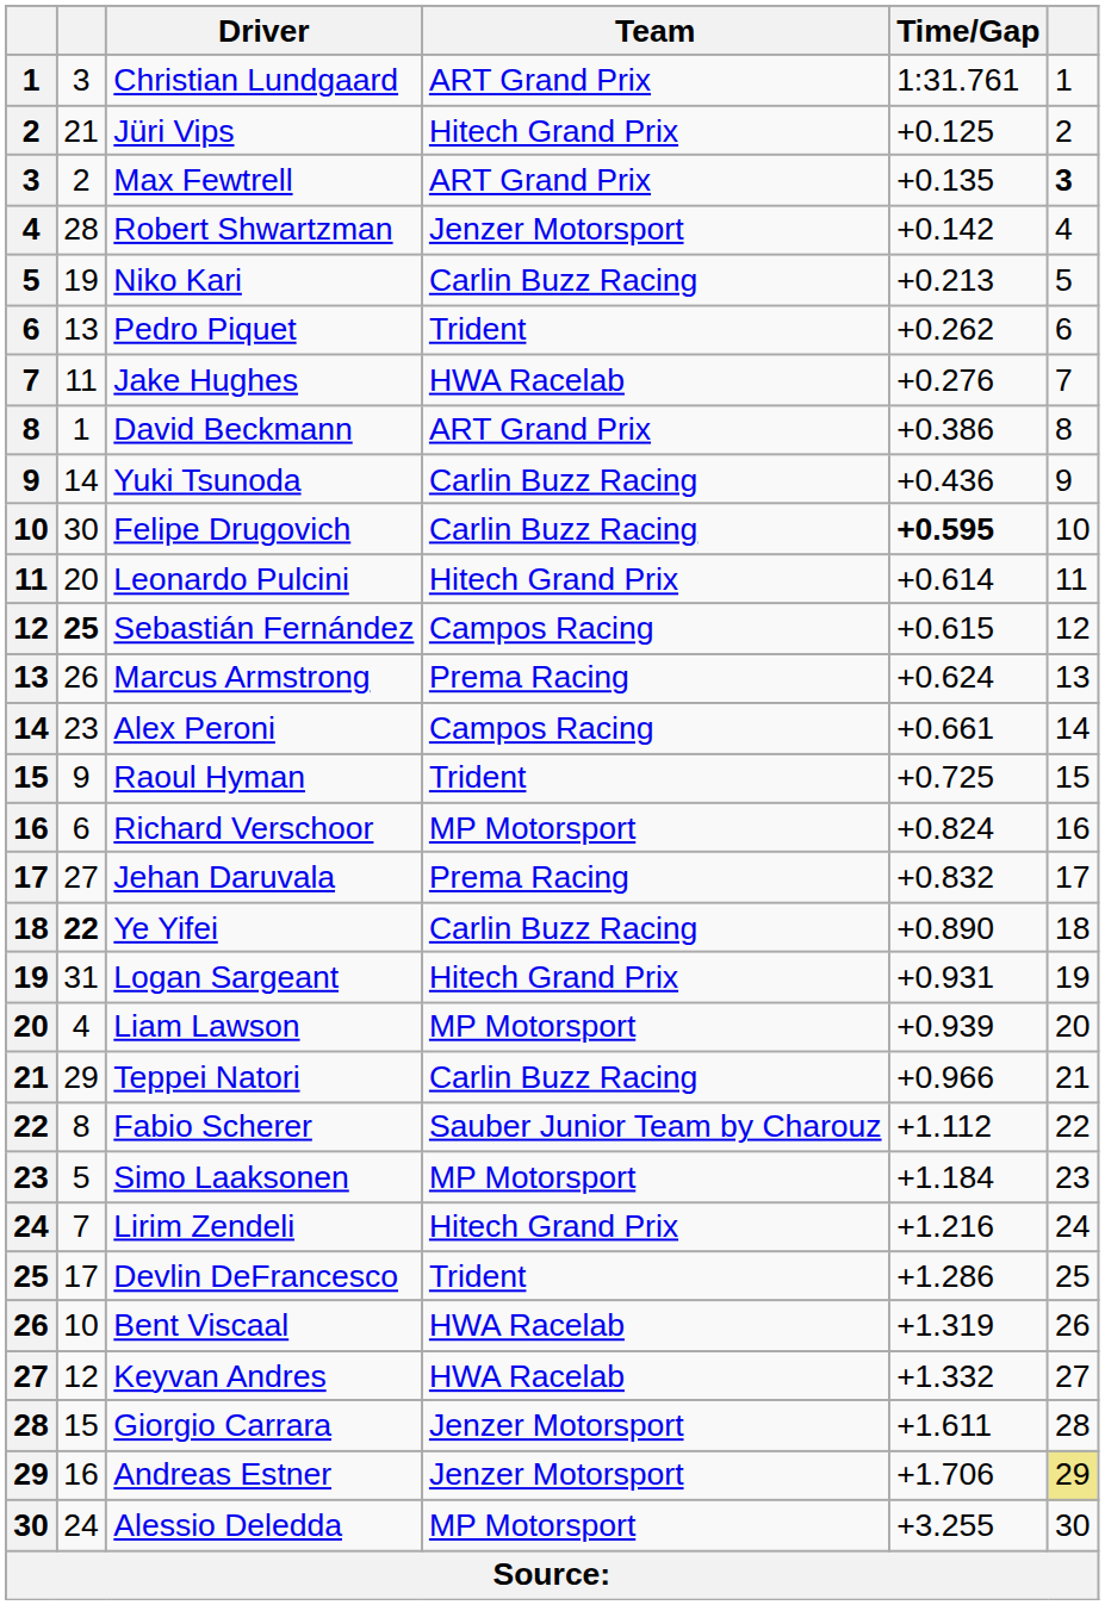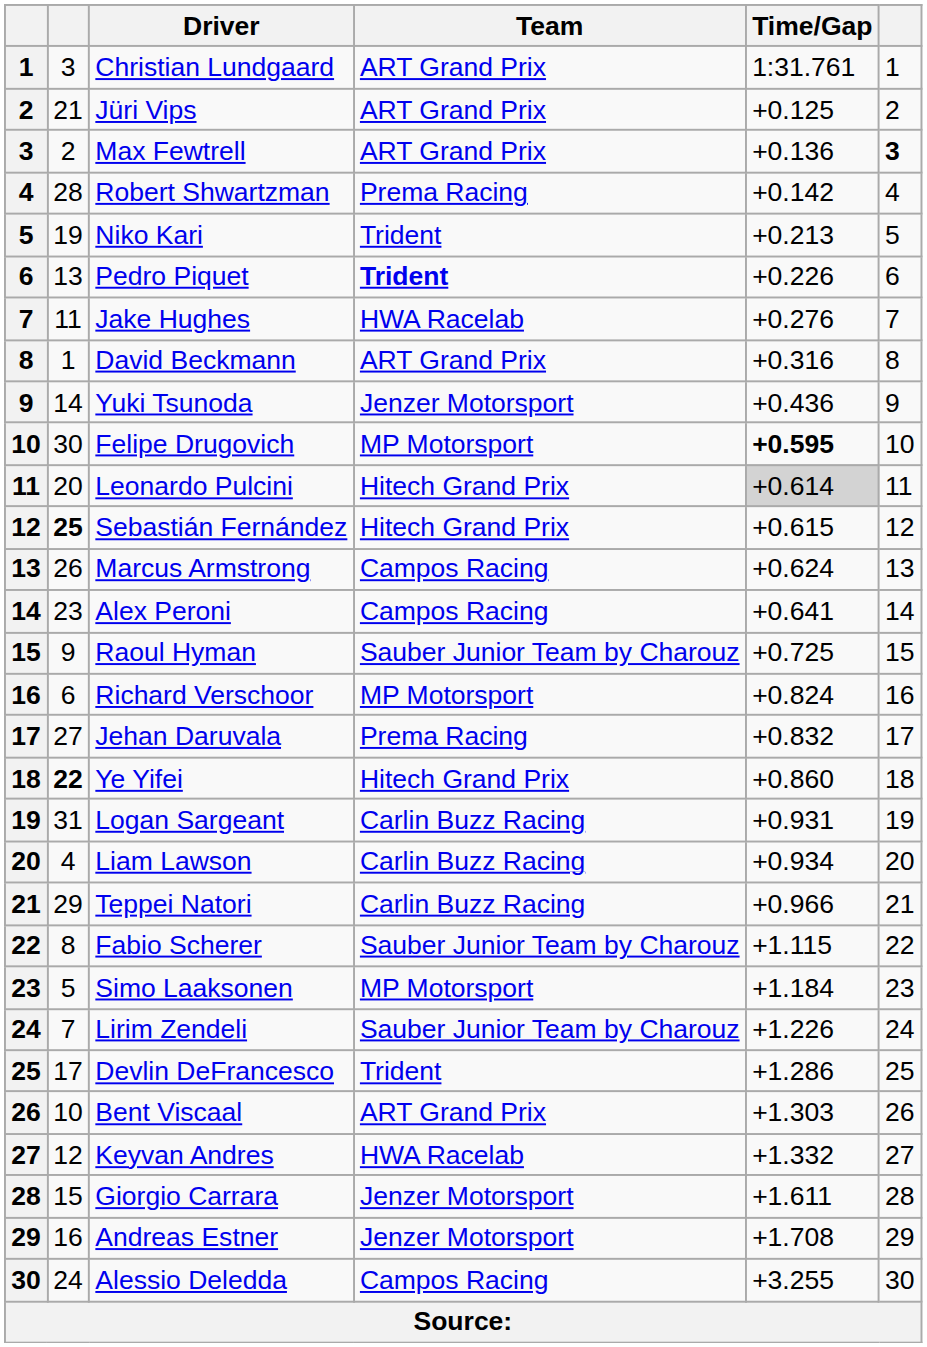 <table class="wikitable" style="font-size:85%">
 <tr>
 <th></th>
 <th></th>
 <th>Driver</th>
 <th>Team</th>
 <th>Time/Gap</th>
 <th></th>
 </tr>
 <tr>
 <th>1</th>
 <td align="center">3</td>
 <td> <a href='#'>Christian Lundgaard</a></td>
 <td><a href='#'>ART Grand Prix</a></td>
 <td>1:31.761</td>
 <td>1</td>
 </tr>
 <tr>
 <th>2</th>
 <td align="center">21</td>
 <td> <a href='#'>Jüri Vips</a></td>
-<td><a href='#'>Hitech Grand Prix</a></td>
+<td><a href='#'>ART Grand Prix</a></td>
 <td>+0.125</td>
 <td>2</td>
 </tr>
 <tr>
 <th>3</th>
 <td align="center">2</td>
 <td> <a href='#'>Max Fewtrell</a></td>
 <td><a href='#'>ART Grand Prix</a></td>
-<td>+0.135</td>
+<td>+0.136</td>
 <td><strong>3</strong></td>
 </tr>
 <tr>
 <th>4</th>
 <td align="center">28</td>
 <td> <a href='#'>Robert Shwartzman</a></td>
-<td><a href='#'>Jenzer Motorsport</a></td>
+<td><a href='#'>Prema Racing</a></td>
 <td>+0.142</td>
 <td>4</td>
 </tr>
 <tr>
 <th>5</th>
 <td align="center">19</td>
 <td> <a href='#'>Niko Kari</a></td>
-<td><a href='#'>Carlin Buzz Racing</a></td>
+<td><a href='#'>Trident</a></td>
 <td>+0.213</td>
 <td>5</td>
 </tr>
 <tr>
 <th>6</th>
 <td align="center">13</td>
 <td> <a href='#'>Pedro Piquet</a></td>
-<td><a href='#'>Trident</a></td>
-<td>+0.262</td>
+<td><strong><a href='#'>Trident</a></strong></td>
+<td>+0.226</td>
 <td>6</td>
 </tr>
 <tr>
 <th>7</th>
 <td align="center">11</td>
 <td> <a href='#'>Jake Hughes</a></td>
 <td><a href='#'>HWA Racelab</a></td>
 <td>+0.276</td>
 <td>7</td>
 </tr>
 <tr>
 <th>8</th>
 <td align="center">1</td>
 <td> <a href='#'>David Beckmann</a></td>
 <td><a href='#'>ART Grand Prix</a></td>
-<td>+0.386</td>
+<td>+0.316</td>
 <td>8</td>
 </tr>
 <tr>
 <th>9</th>
 <td align="center">14</td>
 <td> <a href='#'>Yuki Tsunoda</a></td>
-<td><a href='#'>Carlin Buzz Racing</a></td>
+<td><a href='#'>Jenzer Motorsport</a></td>
 <td>+0.436</td>
 <td>9</td>
 </tr>
 <tr>
 <th>10</th>
 <td align="center">30</td>
 <td> <a href='#'>Felipe Drugovich</a></td>
-<td><a href='#'>Carlin Buzz Racing</a></td>
+<td><a href='#'>MP Motorsport</a></td>
 <td><strong>+0.595</strong></td>
 <td>10</td>
 </tr>
 <tr>
 <th>11</th>
 <td align="center">20</td>
 <td> <a href='#'>Leonardo Pulcini</a></td>
 <td><a href='#'>Hitech Grand Prix</a></td>
-<td>+0.614</td>
+<td style="background: lightgrey;">+0.614</td>
 <td>11</td>
 </tr>
 <tr>
 <th>12</th>
 <td align="center"><strong>25</strong></td>
 <td> <a href='#'>Sebastián Fernández</a></td>
-<td><a href='#'>Campos Racing</a></td>
+<td><a href='#'>Hitech Grand Prix</a></td>
 <td>+0.615</td>
 <td>12</td>
 </tr>
 <tr>
 <th>13</th>
 <td align="center">26</td>
 <td> <a href='#'>Marcus Armstrong</a></td>
-<td><a href='#'>Prema Racing</a></td>
+<td><a href='#'>Campos Racing</a></td>
 <td>+0.624</td>
 <td>13</td>
 </tr>
 <tr>
 <th>14</th>
 <td align="center">23</td>
 <td> <a href='#'>Alex Peroni</a></td>
 <td><a href='#'>Campos Racing</a></td>
-<td>+0.661</td>
+<td>+0.641</td>
 <td>14</td>
 </tr>
 <tr>
 <th>15</th>
 <td align="center">9</td>
 <td> <a href='#'>Raoul Hyman</a></td>
-<td><a href='#'>Trident</a></td>
+<td><a href='#'>Sauber Junior Team by Charouz</a></td>
 <td>+0.725</td>
 <td>15</td>
 </tr>
 <tr>
 <th>16</th>
 <td align="center">6</td>
 <td> <a href='#'>Richard Verschoor</a></td>
 <td><a href='#'>MP Motorsport</a></td>
 <td>+0.824</td>
 <td>16</td>
 </tr>
 <tr>
 <th>17</th>
 <td align="center">27</td>
 <td> <a href='#'>Jehan Daruvala</a></td>
 <td><a href='#'>Prema Racing</a></td>
 <td>+0.832</td>
 <td>17</td>
 </tr>
 <tr>
 <th>18</th>
 <td align="center"><strong>22</strong></td>
 <td> <a href='#'>Ye Yifei</a></td>
-<td><a href='#'>Carlin Buzz Racing</a></td>
-<td>+0.890</td>
+<td><a href='#'>Hitech Grand Prix</a></td>
+<td>+0.860</td>
 <td>18</td>
 </tr>
 <tr>
 <th>19</th>
 <td align="center">31</td>
 <td> <a href='#'>Logan Sargeant</a></td>
-<td><a href='#'>Hitech Grand Prix</a></td>
+<td><a href='#'>Carlin Buzz Racing</a></td>
 <td>+0.931</td>
 <td>19</td>
 </tr>
 <tr>
 <th>20</th>
 <td align="center">4</td>
 <td> <a href='#'>Liam Lawson</a></td>
-<td><a href='#'>MP Motorsport</a></td>
-<td>+0.939</td>
+<td><a href='#'>Carlin Buzz Racing</a></td>
+<td>+0.934</td>
 <td>20</td>
 </tr>
 <tr>
 <th>21</th>
 <td align="center">29</td>
 <td> <a href='#'>Teppei Natori</a></td>
 <td><a href='#'>Carlin Buzz Racing</a></td>
 <td>+0.966</td>
 <td>21</td>
 </tr>
 <tr>
 <th>22</th>
 <td align="center">8</td>
 <td> <a href='#'>Fabio Scherer</a></td>
 <td><a href='#'>Sauber Junior Team by Charouz</a></td>
-<td>+1.112</td>
+<td>+1.115</td>
 <td>22</td>
 </tr>
 <tr>
 <th>23</th>
 <td align="center">5</td>
 <td> <a href='#'>Simo Laaksonen</a></td>
 <td><a href='#'>MP Motorsport</a></td>
 <td>+1.184</td>
 <td>23</td>
 </tr>
 <tr>
 <th>24</th>
 <td align="center">7</td>
 <td> <a href='#'>Lirim Zendeli</a></td>
-<td><a href='#'>Hitech Grand Prix</a></td>
-<td>+1.216</td>
+<td><a href='#'>Sauber Junior Team by Charouz</a></td>
+<td>+1.226</td>
 <td>24</td>
 </tr>
 <tr>
 <th>25</th>
 <td align="center">17</td>
 <td> <a href='#'>Devlin DeFrancesco</a></td>
 <td><a href='#'>Trident</a></td>
 <td>+1.286</td>
 <td>25</td>
 </tr>
 <tr>
 <th>26</th>
 <td align="center">10</td>
 <td> <a href='#'>Bent Viscaal</a></td>
-<td><a href='#'>HWA Racelab</a></td>
-<td>+1.319</td>
+<td><a href='#'>ART Grand Prix</a></td>
+<td>+1.303</td>
 <td>26</td>
 </tr>
 <tr>
 <th>27</th>
 <td align="center">12</td>
 <td> <a href='#'>Keyvan Andres</a></td>
 <td><a href='#'>HWA Racelab</a></td>
 <td>+1.332</td>
 <td>27</td>
 </tr>
 <tr>
 <th>28</th>
 <td align="center">15</td>
 <td> <a href='#'>Giorgio Carrara</a></td>
 <td><a href='#'>Jenzer Motorsport</a></td>
 <td>+1.611</td>
 <td>28</td>
 </tr>
 <tr>
 <th>29</th>
 <td align="center">16</td>
 <td> <a href='#'>Andreas Estner</a></td>
 <td><a href='#'>Jenzer Motorsport</a></td>
-<td>+1.706</td>
-<td style="background: khaki;">29</td>
+<td>+1.708</td>
+<td>29</td>
 </tr>
 <tr>
 <th>30</th>
 <td align="center">24</td>
 <td> <a href='#'>Alessio Deledda</a></td>
-<td><a href='#'>MP Motorsport</a></td>
+<td><a href='#'>Campos Racing</a></td>
 <td>+3.255</td>
 <td>30</td>
 </tr>
 <tr>
 <th colspan="6">Source:</th>
 </tr>
 </table>
